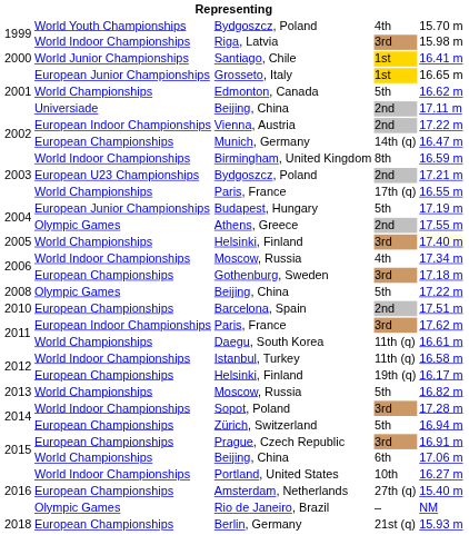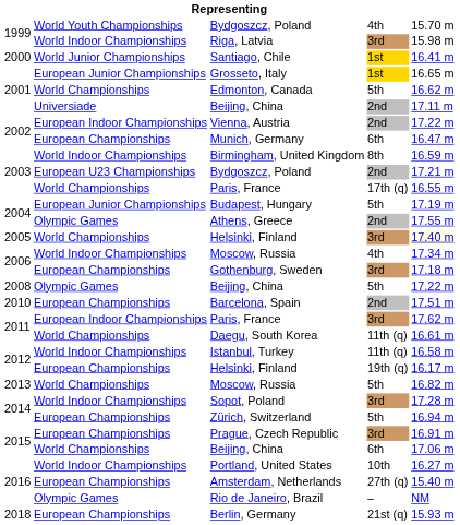 <table>
 <tr>
 <th colspan="5">Representing </th>
 </tr>
 <tr>
 <td rowspan=2>1999</td>
 <td><a href='#'>World Youth Championships</a></td>
 <td><a href='#'>Bydgoszcz</a>, Poland</td>
 <td>4th</td>
 <td>15.70 m</td>
 </tr>
 <tr>
 <td><a href='#'>World Indoor Championships</a></td>
 <td><a href='#'>Riga</a>, Latvia</td>
 <td bgcolor=cc9966>3rd</td>
 <td>15.98 m</td>
 </tr>
 <tr>
 <td>2000</td>
 <td><a href='#'>World Junior Championships</a></td>
 <td><a href='#'>Santiago</a>, Chile</td>
 <td bgcolor=gold>1st</td>
 <td><a href='#'>16.41 m</a></td>
 </tr>
 <tr>
 <td rowspan=3>2001</td>
 <td><a href='#'>European Junior Championships</a></td>
 <td><a href='#'>Grosseto</a>, Italy</td>
 <td bgcolor=gold>1st</td>
 <td>16.65 m</td>
 </tr>
 <tr>
 <td><a href='#'>World Championships</a></td>
 <td><a href='#'>Edmonton</a>, Canada</td>
 <td>5th</td>
 <td><a href='#'>16.62 m</a></td>
 </tr>
 <tr>
 <td><a href='#'>Universiade</a></td>
 <td><a href='#'>Beijing</a>, China</td>
 <td bgcolor=silver>2nd</td>
 <td><a href='#'>17.11 m</a></td>
 </tr>
 <tr>
 <td rowspan=2>2002</td>
 <td><a href='#'>European Indoor Championships</a></td>
 <td><a href='#'>Vienna</a>, Austria</td>
 <td bgcolor=silver>2nd</td>
 <td><a href='#'>17.22 m</a></td>
 </tr>
 <tr>
 <td><a href='#'>European Championships</a></td>
 <td><a href='#'>Munich</a>, Germany</td>
-<td>14th (q)</td>
+<td>6th</td>
 <td><a href='#'>16.47 m</a></td>
 </tr>
 <tr>
 <td rowspan=3>2003</td>
 <td><a href='#'>World Indoor Championships</a></td>
 <td><a href='#'>Birmingham</a>, United Kingdom</td>
 <td>8th</td>
 <td><a href='#'>16.59 m</a></td>
 </tr>
 <tr>
 <td><a href='#'>European U23 Championships</a></td>
 <td><a href='#'>Bydgoszcz</a>, Poland</td>
 <td bgcolor=silver>2nd</td>
 <td><a href='#'>17.21 m</a></td>
 </tr>
 <tr>
 <td><a href='#'>World Championships</a></td>
 <td><a href='#'>Paris</a>, France</td>
 <td>17th (q)</td>
 <td><a href='#'>16.55 m</a></td>
 </tr>
 <tr>
 <td rowspan=2>2004</td>
 <td><a href='#'>European Junior Championships</a></td>
 <td><a href='#'>Budapest</a>, Hungary</td>
 <td>5th</td>
 <td><a href='#'>17.19 m</a></td>
 </tr>
 <tr>
 <td><a href='#'>Olympic Games</a></td>
 <td><a href='#'>Athens</a>, Greece</td>
 <td bgcolor=silver>2nd</td>
 <td><a href='#'>17.55 m</a></td>
 </tr>
 <tr>
 <td>2005</td>
 <td><a href='#'>World Championships</a></td>
 <td><a href='#'>Helsinki</a>, Finland</td>
 <td bgcolor=CC9966>3rd</td>
 <td style="background: lightyellow;"><a href='#'>17.40 m</a></td>
 </tr>
 <tr>
 <td rowspan=2>2006</td>
 <td><a href='#'>World Indoor Championships</a></td>
 <td><a href='#'>Moscow</a>, Russia</td>
 <td>4th</td>
 <td><a href='#'>17.34 m</a></td>
 </tr>
 <tr>
 <td><a href='#'>European Championships</a></td>
 <td><a href='#'>Gothenburg</a>, Sweden</td>
 <td bgcolor=CC9966>3rd</td>
 <td><a href='#'>17.18 m</a></td>
 </tr>
 <tr>
 <td>2008</td>
 <td><a href='#'>Olympic Games</a></td>
 <td><a href='#'>Beijing</a>, China</td>
 <td>5th</td>
 <td><a href='#'>17.22 m</a></td>
 </tr>
 <tr>
 <td>2010</td>
 <td><a href='#'>European Championships</a></td>
 <td><a href='#'>Barcelona</a>, Spain</td>
 <td bgcolor=silver>2nd</td>
 <td><a href='#'>17.51 m</a></td>
 </tr>
 <tr>
 <td rowspan=2>2011</td>
 <td><a href='#'>European Indoor Championships</a></td>
 <td><a href='#'>Paris</a>, France</td>
 <td bgcolor=CC9966>3rd</td>
 <td><a href='#'>17.62 m</a></td>
 </tr>
 <tr>
 <td><a href='#'>World Championships</a></td>
 <td><a href='#'>Daegu</a>, South Korea</td>
 <td>11th (q)</td>
 <td><a href='#'>16.61 m</a></td>
 </tr>
 <tr>
 <td rowspan=2>2012</td>
 <td><a href='#'>World Indoor Championships</a></td>
 <td><a href='#'>Istanbul</a>, Turkey</td>
 <td>11th (q)</td>
 <td><a href='#'>16.58 m</a></td>
 </tr>
 <tr>
 <td><a href='#'>European Championships</a></td>
 <td><a href='#'>Helsinki</a>, Finland</td>
 <td>19th (q)</td>
 <td><a href='#'>16.17 m</a></td>
 </tr>
 <tr>
 <td>2013</td>
 <td><a href='#'>World Championships</a></td>
 <td><a href='#'>Moscow</a>, Russia</td>
 <td>5th</td>
 <td><a href='#'>16.82 m</a></td>
 </tr>
 <tr>
 <td rowspan=2>2014</td>
 <td><a href='#'>World Indoor Championships</a></td>
 <td><a href='#'>Sopot</a>, Poland</td>
 <td bgcolor=CC9966>3rd</td>
 <td><a href='#'>17.28 m</a></td>
 </tr>
 <tr>
 <td><a href='#'>European Championships</a></td>
 <td><a href='#'>Zürich</a>, Switzerland</td>
 <td>5th</td>
 <td><a href='#'>16.94 m</a></td>
 </tr>
 <tr>
 <td rowspan=2>2015</td>
 <td><a href='#'>European Championships</a></td>
 <td><a href='#'>Prague</a>, Czech Republic</td>
 <td bgcolor=CC9966>3rd</td>
 <td><a href='#'>16.91 m</a></td>
 </tr>
 <tr>
 <td><a href='#'>World Championships</a></td>
 <td><a href='#'>Beijing</a>, China</td>
 <td>6th</td>
 <td><a href='#'>17.06 m</a></td>
 </tr>
 <tr>
 <td rowspan=3>2016</td>
 <td><a href='#'>World Indoor Championships</a></td>
 <td><a href='#'>Portland</a>, United States</td>
 <td>10th</td>
 <td><a href='#'>16.27 m</a></td>
 </tr>
 <tr>
 <td><a href='#'>European Championships</a></td>
 <td><a href='#'>Amsterdam</a>, Netherlands</td>
 <td>27th (q)</td>
 <td><a href='#'>15.40 m</a></td>
 </tr>
 <tr>
 <td><a href='#'>Olympic Games</a></td>
 <td><a href='#'>Rio de Janeiro</a>, Brazil</td>
 <td>–</td>
 <td><a href='#'>NM</a></td>
 </tr>
 <tr>
 <td>2018</td>
 <td><a href='#'>European Championships</a></td>
 <td><a href='#'>Berlin</a>, Germany</td>
 <td>21st (q)</td>
 <td><a href='#'>15.93 m</a></td>
 </tr>
 </table>
